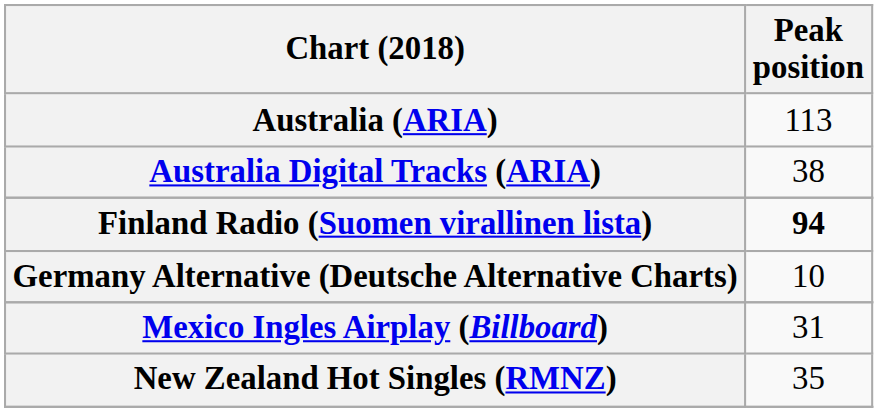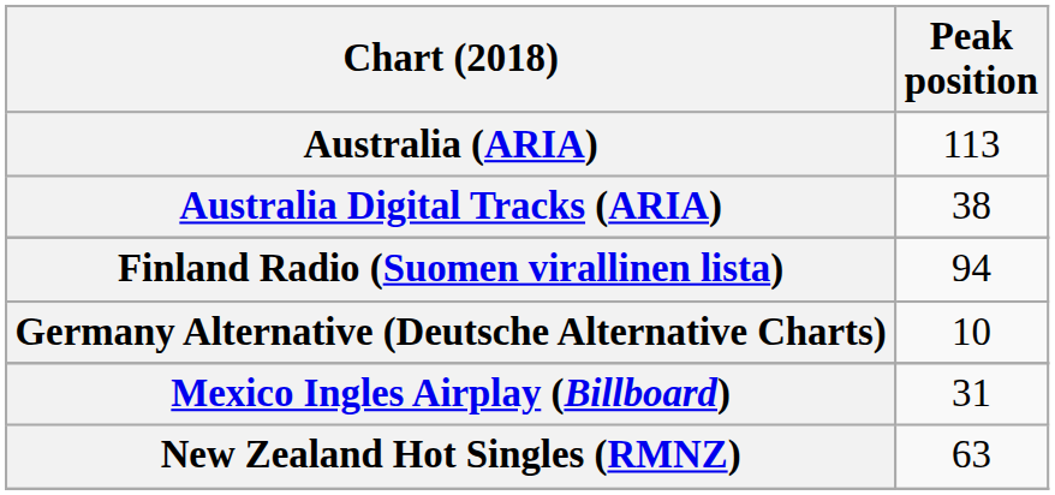 <table class="wikitable sortable plainrowheaders" style="text-align:center">
 <tr>
 <th scope="col">Chart (2018)</th>
 <th scope="col">Peak<br>position</th>
 </tr>
 <tr>
 <th scope="row">Australia (<a href='#'>ARIA</a>)</th>
 <td>113</td>
 </tr>
 <tr>
 <th scope="row"><a href='#'>Australia Digital Tracks</a> (<a href='#'>ARIA</a>)</th>
 <td>38</td>
 </tr>
 <tr>
 </tr>
 <tr>
 </tr>
 <tr>
 </tr>
 <tr>
 </tr>
 <tr>
 <th scope="row">Finland Radio (<a href='#'>Suomen virallinen lista</a>)</th>
-<td><strong>94</strong></td>
+<td>94</td>
 </tr>
 <tr>
 <th scope="row">Germany Alternative (Deutsche Alternative Charts)</th>
 <td>10</td>
 </tr>
 <tr>
 </tr>
 <tr>
 <th scope="row"><a href='#'>Mexico Ingles Airplay</a> (<em><a href='#'>Billboard</a></em>)</th>
 <td>31</td>
 </tr>
 <tr>
 <th scope="row">New Zealand Hot Singles (<a href='#'>RMNZ</a>)</th>
-<td>35</td>
+<td>63</td>
 </tr>
 <tr>
 </tr>
 <tr>
 </tr>
 <tr>
 </tr>
 <tr>
 </tr>
 <tr>
 </tr>
 <tr>
 </tr>
 <tr>
 </tr>
 </table>
